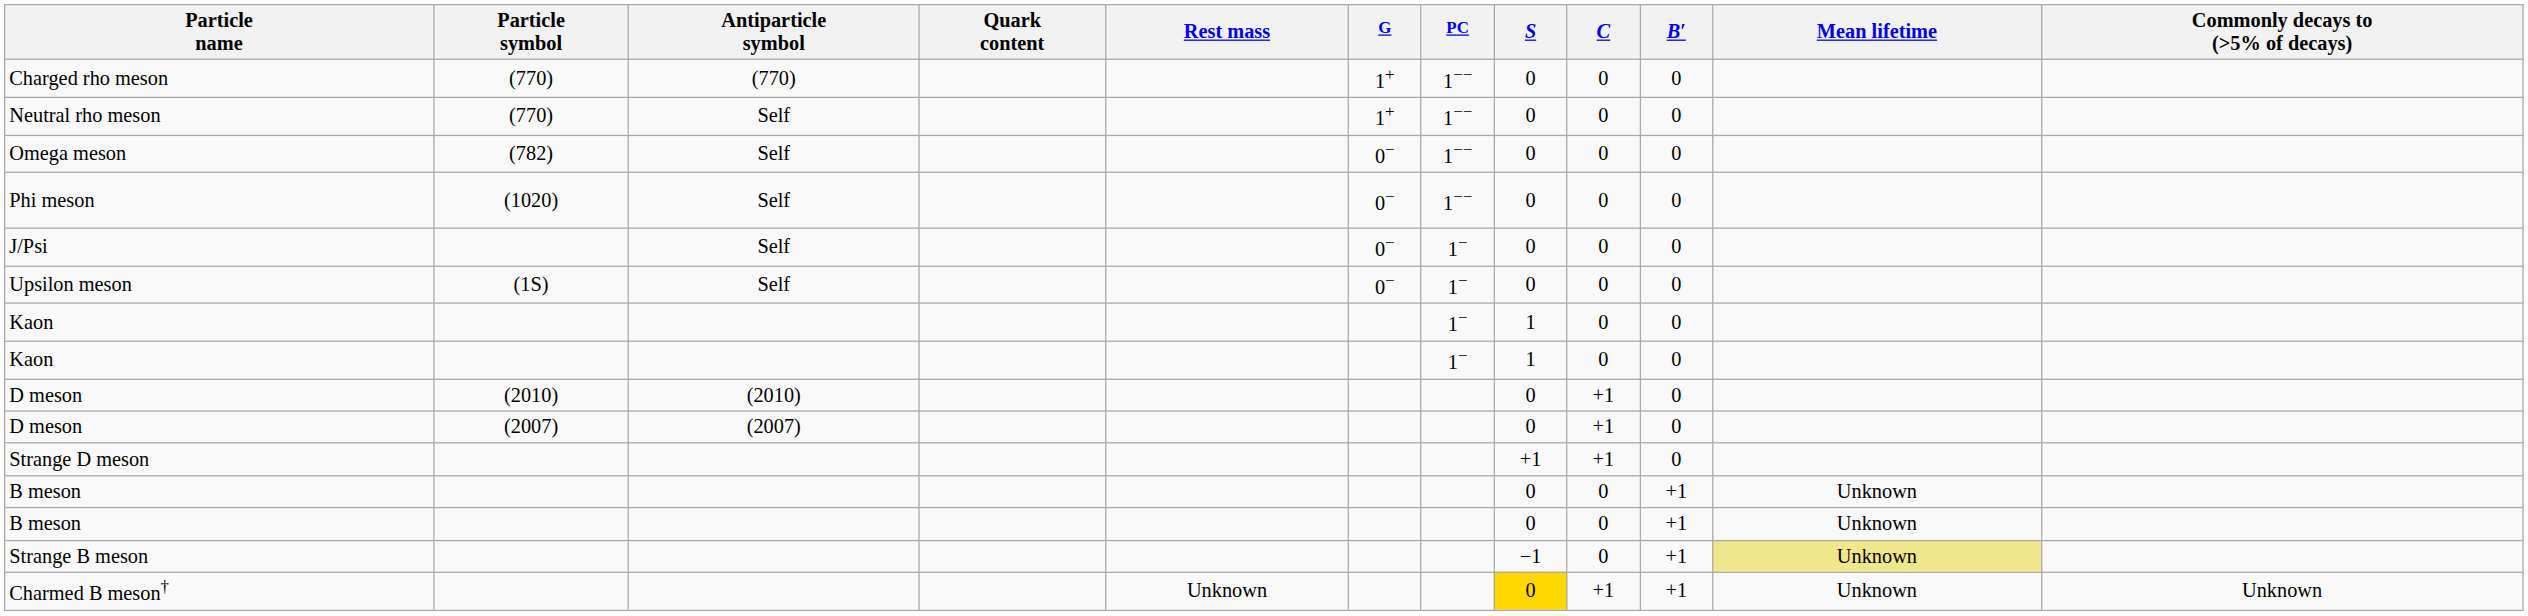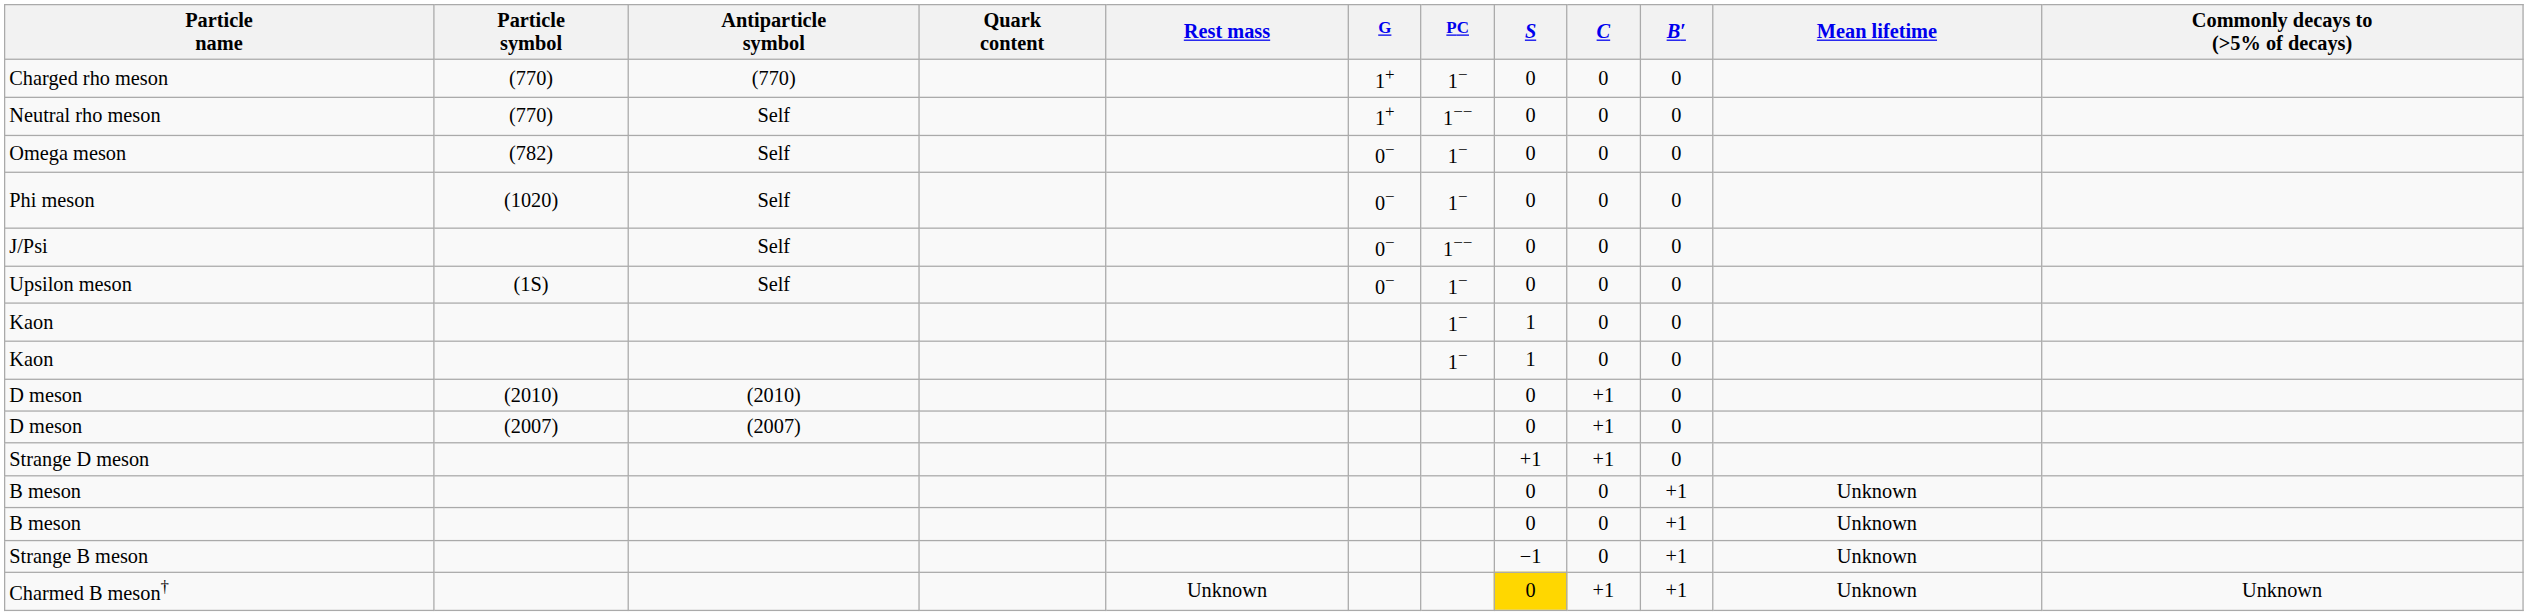 <table class="wikitable sortable" style="text-align: center; width:100%">
 <tr>
 <th class=unsortable>Particle<br>name</th>
 <th>Particle<br>symbol</th>
 <th>Antiparticle<br>symbol</th>
 <th class=unsortable>Quark<br>content</th>
 <th><a href='#'>Rest mass</a> </th>
 <th width="50"><a href='#'></a><sup><a href='#'>G</a></sup></th>
 <th width="50"><a href='#'></a><sup><a href='#'>P</a><a href='#'>C</a></sup></th>
 <th width="50"><a href='#'><em>S</em></a></th>
 <th width="50"><a href='#'><em>C</em></a></th>
 <th width="50"><a href='#'><em>B</em>′</a></th>
 <th><a href='#'>Mean lifetime</a> </th>
 <th class=unsortable>Commonly decays to<br>(>5% of decays)</th>
 </tr>
 <tr>
 <td style="text-align:left">Charged rho meson</td>
 <td>(770)</td>
 <td>(770)</td>
 <td></td>
 <td></td>
 <td>1<sup>+</sup></td>
-<td>1<sup>−−</sup></td>
+<td>1<sup>−</sup></td>
 <td>0</td>
 <td>0</td>
 <td>0</td>
 <td></td>
 <td></td>
 </tr>
 <tr>
 <td style="text-align:left">Neutral rho meson</td>
 <td>(770)</td>
 <td>Self</td>
 <td></td>
 <td></td>
 <td>1<sup>+</sup></td>
 <td>1<sup>−−</sup></td>
 <td>0</td>
 <td>0</td>
 <td>0</td>
 <td></td>
 <td></td>
 </tr>
 <tr>
 <td style="text-align:left">Omega meson</td>
 <td>(782)</td>
 <td>Self</td>
 <td></td>
 <td></td>
 <td>0<sup>−</sup></td>
-<td>1<sup>−−</sup></td>
+<td>1<sup>−</sup></td>
 <td>0</td>
 <td>0</td>
 <td>0</td>
 <td></td>
 <td><br></td>
 </tr>
 <tr>
 <td style="text-align:left">Phi meson</td>
 <td>(1020)</td>
 <td>Self</td>
 <td></td>
 <td></td>
 <td>0<sup>−</sup></td>
-<td>1<sup>−−</sup></td>
+<td>1<sup>−</sup></td>
 <td>0</td>
 <td>0</td>
 <td>0</td>
 <td></td>
 <td><br> <br></td>
 </tr>
 <tr>
 <td style="text-align:left">J/Psi</td>
 <td></td>
 <td>Self</td>
 <td></td>
 <td></td>
 <td>0<sup>−</sup></td>
-<td>1<sup>−</sup></td>
+<td>1<sup>−−</sup></td>
 <td>0</td>
 <td>0</td>
 <td>0</td>
 <td></td>
 <td></td>
 </tr>
 <tr>
 <td style="text-align:left">Upsilon meson</td>
 <td>(1S)</td>
 <td>Self</td>
 <td></td>
 <td></td>
 <td>0<sup>−</sup></td>
 <td>1<sup>−</sup></td>
 <td>0</td>
 <td>0</td>
 <td>0</td>
 <td></td>
 <td></td>
 </tr>
 <tr>
 <td style="text-align:left">Kaon</td>
 <td></td>
 <td></td>
 <td></td>
 <td></td>
 <td></td>
 <td>1<sup>−</sup></td>
 <td>1</td>
 <td>0</td>
 <td>0</td>
 <td></td>
 <td></td>
 </tr>
 <tr>
 <td style="text-align:left">Kaon</td>
 <td></td>
 <td></td>
 <td></td>
 <td></td>
 <td></td>
 <td>1<sup>−</sup></td>
 <td>1</td>
 <td>0</td>
 <td>0</td>
 <td></td>
 <td></td>
 </tr>
 <tr>
 <td style="text-align:left">D meson</td>
 <td>(2010)</td>
 <td>(2010)</td>
 <td></td>
 <td></td>
 <td></td>
 <td><sup></sup></td>
 <td>0</td>
 <td>+1</td>
 <td>0</td>
 <td></td>
 <td><br></td>
 </tr>
 <tr>
 <td style="text-align:left">D meson</td>
 <td>(2007)</td>
 <td>(2007)</td>
 <td></td>
 <td></td>
 <td></td>
 <td><sup></sup></td>
 <td>0</td>
 <td>+1</td>
 <td>0</td>
 <td></td>
 <td><br></td>
 </tr>
 <tr>
 <td style="text-align:left">Strange D meson</td>
 <td></td>
 <td></td>
 <td></td>
 <td></td>
 <td></td>
 <td><sup></sup></td>
 <td>+1</td>
 <td>+1</td>
 <td>0</td>
 <td></td>
 <td><br></td>
 </tr>
 <tr>
 <td style="text-align:left">B meson</td>
 <td></td>
 <td></td>
 <td></td>
 <td></td>
 <td></td>
 <td><sup></sup></td>
 <td>0</td>
 <td>0</td>
 <td>+1</td>
 <td>Unknown</td>
 <td></td>
 </tr>
 <tr>
 <td style="text-align:left">B meson</td>
 <td></td>
 <td></td>
 <td></td>
 <td></td>
 <td></td>
 <td><sup></sup></td>
 <td>0</td>
 <td>0</td>
 <td>+1</td>
 <td>Unknown</td>
 <td></td>
 </tr>
 <tr>
 <td style="text-align:left">Strange B meson</td>
 <td></td>
 <td></td>
 <td></td>
 <td></td>
 <td></td>
 <td><sup></sup></td>
 <td>−1</td>
 <td>0</td>
 <td>+1</td>
-<td style="background: khaki;">Unknown</td>
+<td>Unknown</td>
 <td></td>
 </tr>
 <tr>
 <td style="text-align:left">Charmed B meson<sup>†</sup></td>
 <td></td>
 <td></td>
 <td></td>
 <td>Unknown</td>
 <td></td>
 <td><sup></sup></td>
 <td style="background: gold;">0</td>
 <td>+1</td>
 <td>+1</td>
 <td>Unknown</td>
 <td>Unknown</td>
 </tr>
 </table>
